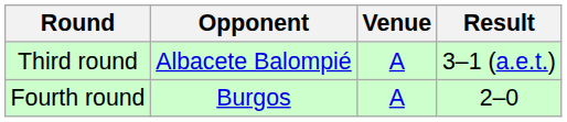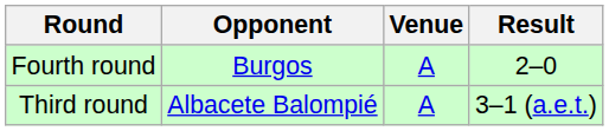 <table class="wikitable" style="font-size:100%; text-align:center">
 <tr>
 <th>Round</th>
 <th>Opponent</th>
 <th>Venue</th>
 <th>Result</th>
 </tr>
 <tr bgcolor= CCFFCC>
+<td>Fourth round</td>
+<td><a href='#'>Burgos</a></td>
+<td><a href='#'>A</a></td>
+<td>2–0</td>
+</tr>
+<tr bgcolor= CCFFCC>
 <td>Third round</td>
 <td><a href='#'>Albacete Balompié</a></td>
 <td><a href='#'>A</a></td>
 <td>3–1 (<a href='#'>a.e.t.</a>)</td>
 </tr>
-<tr bgcolor= CCFFCC>
-<td>Fourth round</td>
-<td><a href='#'>Burgos</a></td>
-<td><a href='#'>A</a></td>
-<td>2–0</td>
-</tr>
 </table>
